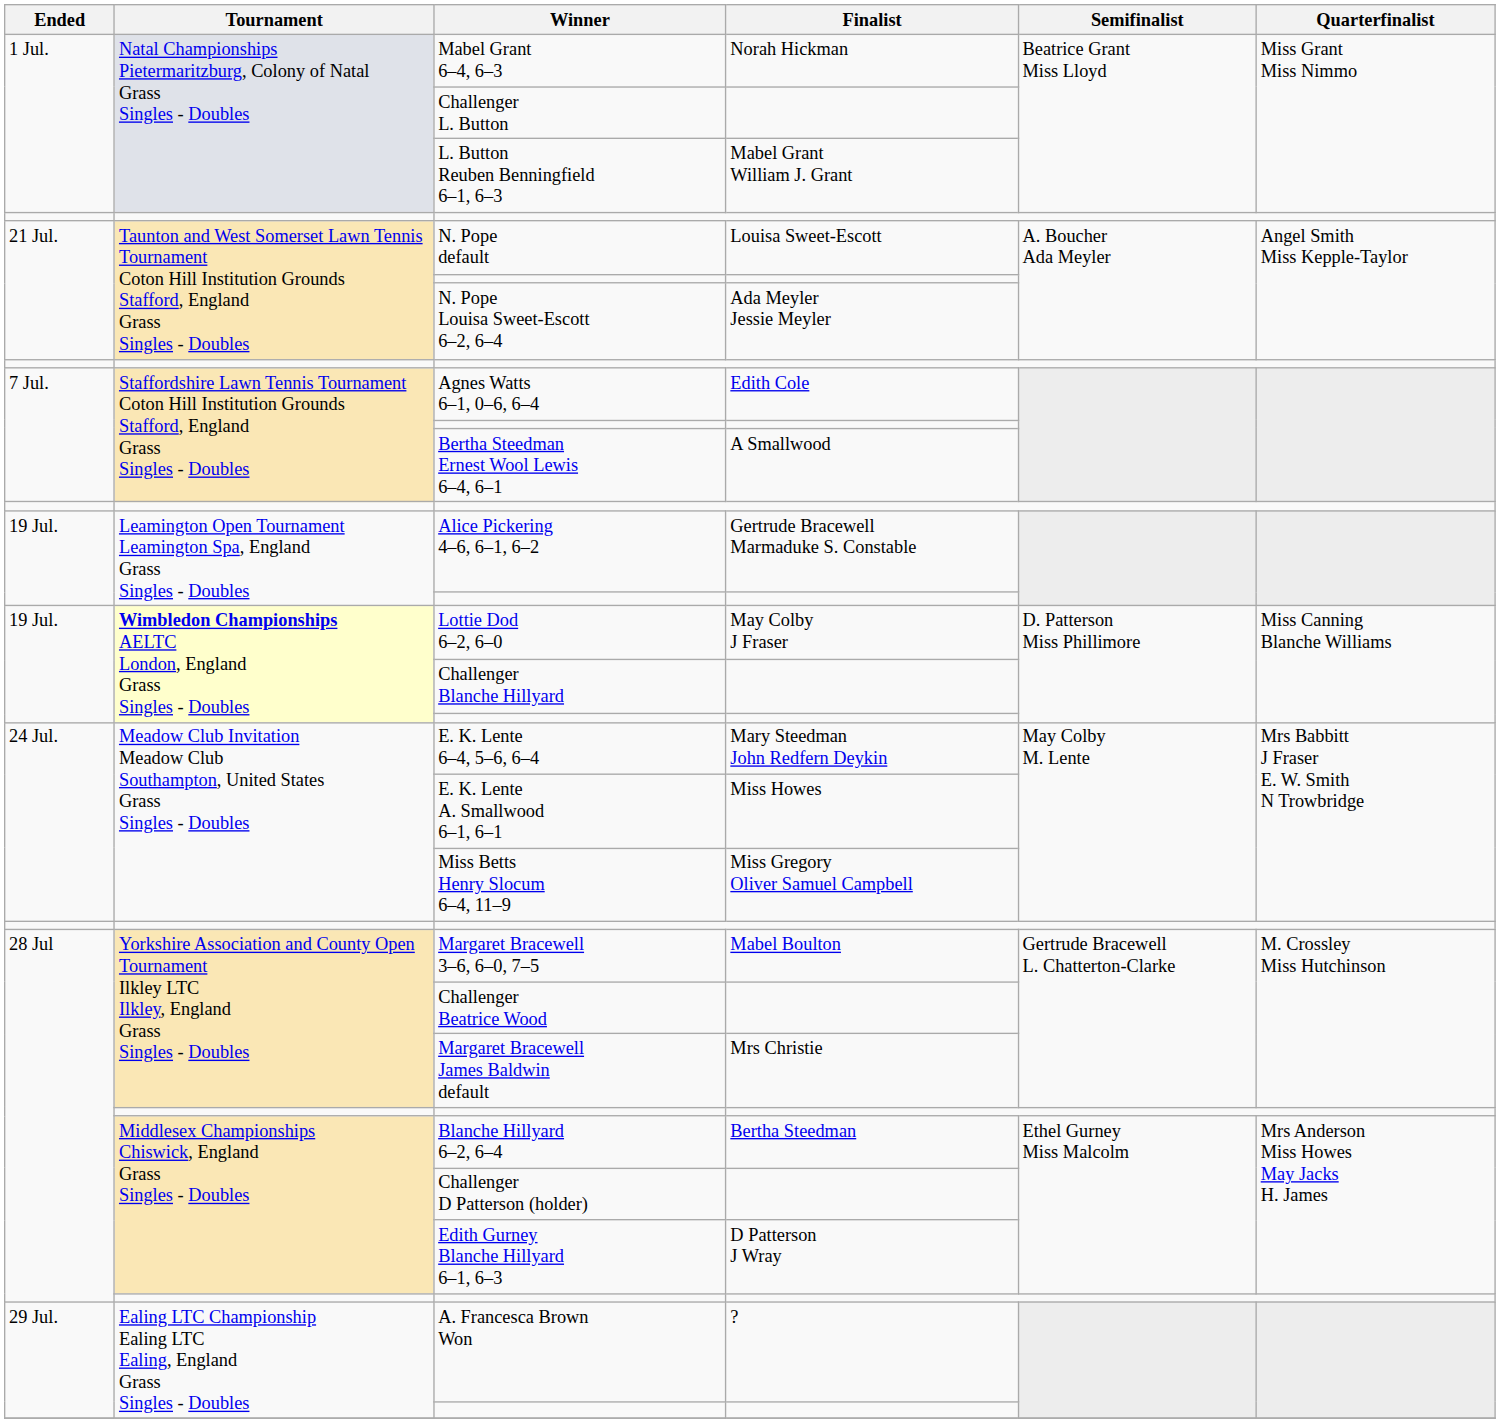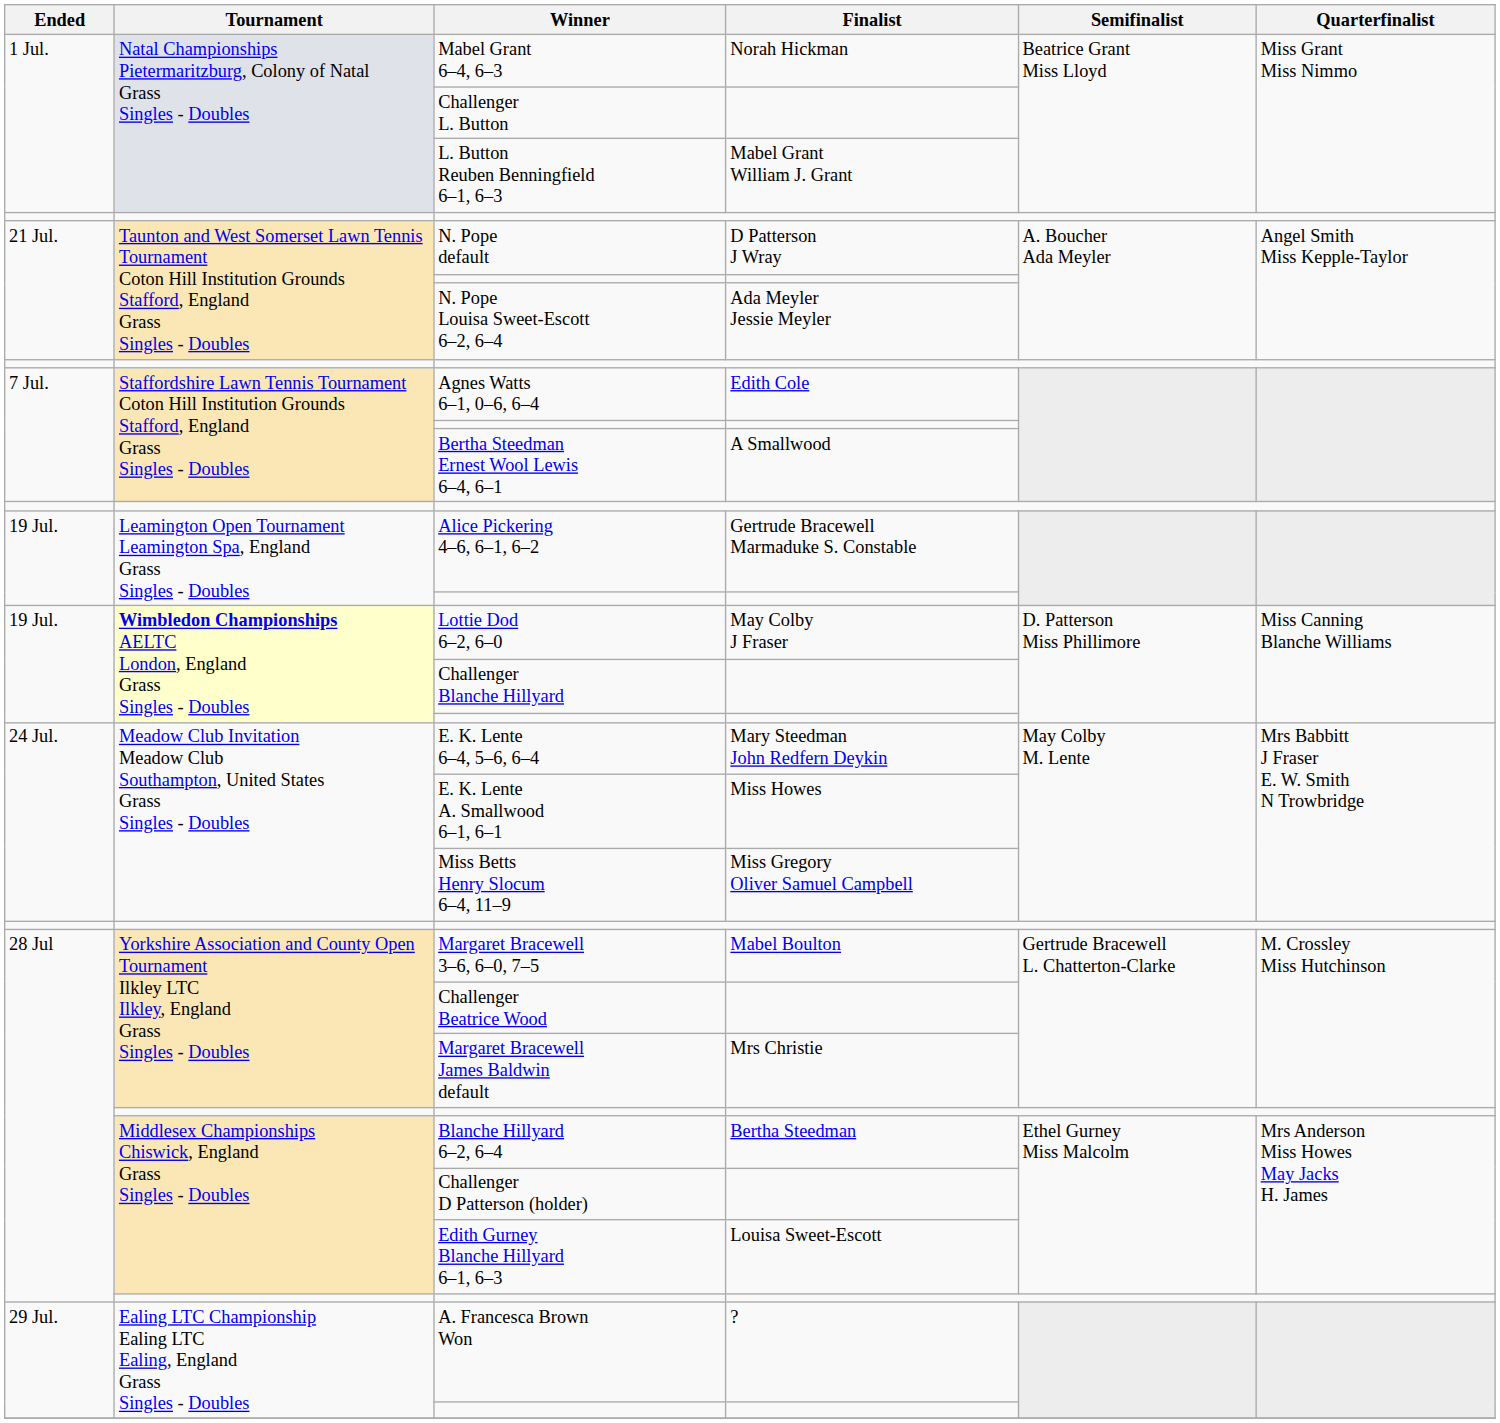 <table class="wikitable" style="font-size:85%;">
 <tr>
 <th width="75">Ended</th>
 <th width="230">Tournament</th>
 <th width="210">Winner</th>
 <th width="210">Finalist</th>
 <th width="170">Semifinalist</th>
 <th width="170">Quarterfinalist</th>
 </tr>
 <tr valign=top>
 <td rowspan=3>1 Jul.</td>
 <td style="background:#dfe2e9" rowspan=3><a href='#'>Natal Championships</a><br><a href='#'>Pietermaritzburg</a>, Colony of Natal<br>Grass<br><a href='#'>Singles</a> - <a href='#'>Doubles</a></td>
 <td> Mabel Grant<br>6–4, 6–3</td>
 <td> Norah Hickman</td>
 <td rowspan=3> Beatrice Grant<br>  Miss Lloyd</td>
 <td rowspan=3> Miss Grant<br>  Miss Nimmo</td>
 </tr>
 <tr valign=top>
 <td>Challenger<br> L. Button</td>
 </tr>
 <tr valign=top>
 <td> L. Button <br> Reuben Benningfield <br>6–1, 6–3</td>
 <td>  Mabel Grant<br> William J. Grant</td>
 </tr>
 <tr valign=top>
 <td></td>
 <td></td>
 </tr>
 <tr valign=top>
 <td rowspan=3>21 Jul.</td>
 <td style="background:#fae7b5" rowspan=3><a href='#'>Taunton and West Somerset Lawn Tennis Tournament</a><br>Coton Hill Institution Grounds<br><a href='#'>Stafford</a>, England<br>Grass<br><a href='#'>Singles</a> - <a href='#'>Doubles</a></td>
 <td> N. Pope<br>default</td>
-<td> Louisa Sweet-Escott</td>
+<td> D Patterson<br> J Wray</td>
 <td rowspan=3>  A. Boucher<br> Ada Meyler</td>
 <td rowspan=3> Angel Smith<br> Miss Kepple-Taylor</td>
 </tr>
 <tr valign=top>
 <td></td>
 <td></td>
 </tr>
 <tr valign=top>
 <td> N. Pope<br> Louisa Sweet-Escott<br>6–2, 6–4</td>
 <td> Ada Meyler<br> Jessie Meyler</td>
 </tr>
 <tr valign=top>
 <td></td>
 <td></td>
 </tr>
 <tr valign=top>
 <td rowspan=3>7 Jul.</td>
 <td style="background:#fae7b5" rowspan=3><a href='#'>Staffordshire Lawn Tennis Tournament</a><br>Coton Hill Institution Grounds<br><a href='#'>Stafford</a>, England<br>Grass<br><a href='#'>Singles</a> - <a href='#'>Doubles</a></td>
 <td> Agnes Watts<br>6–1, 0–6, 6–4</td>
 <td> <a href='#'>Edith Cole</a></td>
 <td style="background:#ededed;" rowspan=3></td>
 <td style="background:#ededed;" rowspan=3></td>
 </tr>
 <tr valign=top>
 <td></td>
 <td></td>
 </tr>
 <tr valign=top>
 <td> <a href='#'>Bertha Steedman</a><br> <a href='#'>Ernest Wool Lewis</a><br> 6–4, 6–1</td>
 <td> A Smallwood</td>
 </tr>
 <tr valign=top>
 <td></td>
 <td></td>
 </tr>
 <tr valign=top>
 <td rowspan=2>19 Jul.</td>
 <td rowspan=2><a href='#'>Leamington Open Tournament</a><br><a href='#'>Leamington Spa</a>, England<br>Grass<br><a href='#'>Singles</a> - <a href='#'>Doubles</a></td>
 <td> <a href='#'>Alice Pickering</a><br>4–6, 6–1, 6–2</td>
 <td> Gertrude Bracewell<br> Marmaduke S. Constable</td>
 <td style="background:#ededed;" rowspan=2></td>
 <td style="background:#ededed;" rowspan=2></td>
 </tr>
 <tr valign=top>
 <td></td>
 <td></td>
 </tr>
 <tr valign=top>
 <td rowspan=3>19 Jul.</td>
 <td style="background:#ffc;" rowspan=3><strong><a href='#'>Wimbledon Championships</a></strong> <br><a href='#'>AELTC</a><br><a href='#'>London</a>, England<br>Grass<br><a href='#'>Singles</a> - <a href='#'>Doubles</a></td>
 <td>  <a href='#'>Lottie Dod</a><br>6–2, 6–0</td>
 <td> May Colby<br> J Fraser</td>
 <td rowspan=3> D. Patterson<br> Miss Phillimore</td>
 <td rowspan=3> Miss Canning<br> Blanche Williams</td>
 </tr>
 <tr valign=top>
 <td>Challenger<br> <a href='#'>Blanche Hillyard</a></td>
 </tr>
 <tr valign=top>
 <td></td>
 <td></td>
 </tr>
 <tr valign=top>
 <td rowspan=3>24 Jul.</td>
 <td rowspan=3><a href='#'>Meadow Club Invitation</a><br>Meadow Club<br><a href='#'>Southampton</a>, United States<br>Grass<br><a href='#'>Singles</a> - <a href='#'>Doubles</a></td>
 <td> E. K. Lente<br>6–4, 5–6, 6–4</td>
 <td>  Mary Steedman<br> <a href='#'>John Redfern Deykin</a></td>
 <td rowspan=3> May Colby<br> M. Lente</td>
 <td rowspan=3> Mrs Babbitt<br> J Fraser<br> E. W. Smith<br> N Trowbridge</td>
 </tr>
 <tr valign=top>
 <td> E. K. Lente<br> A. Smallwood <br>6–1, 6–1</td>
 <td>  Miss Howes</td>
 </tr>
 <tr valign=top>
 <td> Miss Betts<br> <a href='#'>Henry Slocum</a><br>6–4, 11–9</td>
 <td> Miss Gregory<br> <a href='#'>Oliver Samuel Campbell</a></td>
 </tr>
 <tr valign=top>
 <td></td>
 <td></td>
 </tr>
 <tr valign=top>
 <td rowspan=8>28 Jul</td>
 <td style="background:#fae7b5" rowspan=3><a href='#'>Yorkshire Association and County Open Tournament</a><br>Ilkley LTC<br><a href='#'>Ilkley</a>, England<br> Grass<br> <a href='#'>Singles</a> - <a href='#'>Doubles</a></td>
 <td> <a href='#'>Margaret Bracewell</a> <br>3–6, 6–0, 7–5</td>
 <td>  <a href='#'>Mabel Boulton</a></td>
 <td rowspan=3> Gertrude Bracewell <br>  L. Chatterton-Clarke</td>
 <td rowspan=3> M. Crossley<br>   Miss Hutchinson</td>
 </tr>
 <tr valign=top>
 <td>Challenger<br> <a href='#'>Beatrice Wood</a></td>
 </tr>
 <tr valign=top>
 <td> <a href='#'>Margaret Bracewell</a><br> <a href='#'>James Baldwin</a><br>default</td>
 <td> Mrs Christie</td>
 </tr>
 <tr valign=top>
 <td></td>
 <td></td>
 </tr>
 <tr valign=top>
 <td style="background:#fae7b5" rowspan=3><a href='#'>Middlesex Championships</a><br><a href='#'>Chiswick</a>, England<br>Grass<br><a href='#'>Singles</a> - <a href='#'>Doubles</a></td>
 <td> <a href='#'>Blanche Hillyard</a><br>6–2, 6–4</td>
 <td> <a href='#'>Bertha Steedman</a></td>
 <td rowspan=3> Ethel Gurney <br> Miss Malcolm</td>
 <td rowspan=3> Mrs Anderson<br>  Miss Howes<br> <a href='#'>May Jacks</a> <br> H. James</td>
 </tr>
 <tr valign=top>
 <td>Challenger<br> D Patterson (holder)</td>
 </tr>
 <tr valign=top>
 <td> <a href='#'>Edith Gurney</a><br> <a href='#'>Blanche Hillyard</a><br>6–1, 6–3</td>
-<td> D Patterson<br> J Wray</td>
+<td> Louisa Sweet-Escott</td>
 </tr>
 <tr valign=top>
 <td></td>
 <td></td>
 </tr>
 <tr valign=top>
 <td rowspan=2>29 Jul.</td>
 <td rowspan=2><a href='#'>Ealing LTC Championship</a><br>Ealing LTC<br><a href='#'>Ealing</a>, England<br>Grass<br><a href='#'>Singles</a> - <a href='#'>Doubles</a></td>
 <td> A. Francesca Brown<br>Won</td>
 <td> ?</td>
 <td style="background:#ededed;" rowspan=2></td>
 <td style="background:#ededed;" rowspan=2></td>
 </tr>
 <tr valign=top>
 <td></td>
 <td></td>
 </tr>
 <tr valign=to>
 </tr>
 </table>
